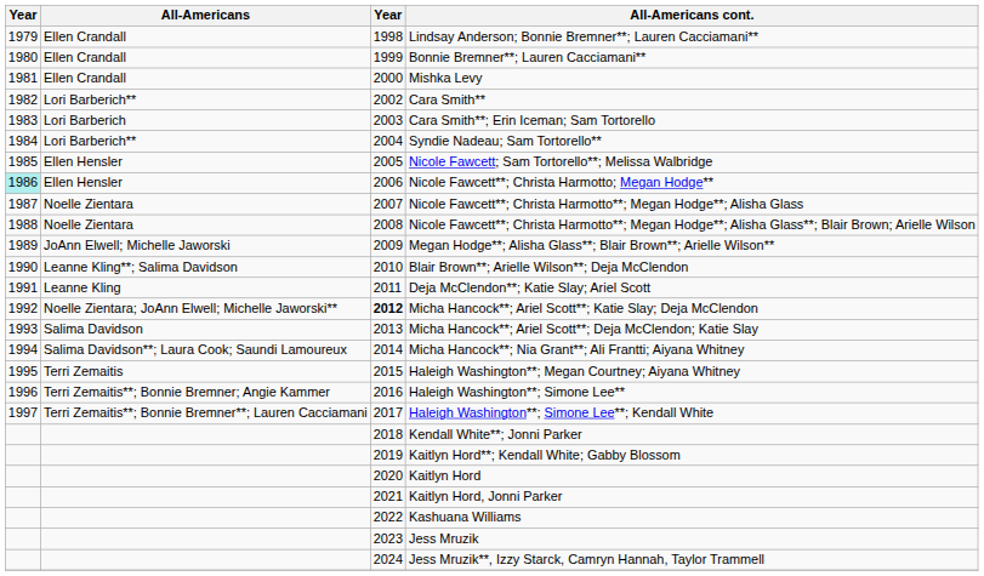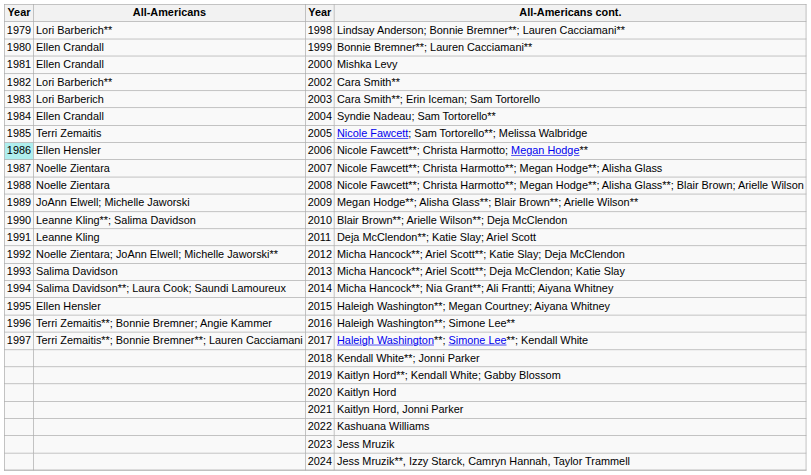 <table class="wikitable">
 <tr>
 <th>Year</th>
 <th>All-Americans</th>
 <th>Year</th>
 <th>All-Americans cont.</th>
 </tr>
 <tr>
 <td>1979</td>
-<td>Ellen Crandall</td>
+<td>Lori Barberich**</td>
 <td>1998</td>
 <td>Lindsay Anderson; Bonnie Bremner**; Lauren Cacciamani**</td>
 </tr>
 <tr>
 <td>1980</td>
 <td>Ellen Crandall</td>
 <td>1999</td>
 <td>Bonnie Bremner**; Lauren Cacciamani**</td>
 </tr>
 <tr>
 <td>1981</td>
 <td>Ellen Crandall</td>
 <td>2000</td>
 <td>Mishka Levy</td>
 </tr>
 <tr>
 <td>1982</td>
 <td>Lori Barberich**</td>
 <td>2002</td>
 <td>Cara Smith**</td>
 </tr>
 <tr>
 <td>1983</td>
 <td>Lori Barberich</td>
 <td>2003</td>
 <td>Cara Smith**; Erin Iceman; Sam Tortorello</td>
 </tr>
 <tr>
 <td>1984</td>
-<td>Lori Barberich**</td>
+<td>Ellen Crandall</td>
 <td>2004</td>
 <td>Syndie Nadeau; Sam Tortorello**</td>
 </tr>
 <tr>
 <td>1985</td>
-<td>Ellen Hensler</td>
+<td>Terri Zemaitis</td>
 <td>2005</td>
 <td><a href='#'>Nicole Fawcett</a>; Sam Tortorello**; Melissa Walbridge</td>
 </tr>
 <tr>
 <td style="background: paleturquoise;">1986</td>
 <td>Ellen Hensler</td>
 <td>2006</td>
 <td>Nicole Fawcett**; Christa Harmotto; <a href='#'>Megan Hodge</a>**</td>
 </tr>
 <tr>
 <td>1987</td>
 <td>Noelle Zientara</td>
 <td>2007</td>
 <td>Nicole Fawcett**; Christa Harmotto**; Megan Hodge**; Alisha Glass</td>
 </tr>
 <tr>
 <td>1988</td>
 <td>Noelle Zientara</td>
 <td>2008</td>
 <td>Nicole Fawcett**; Christa Harmotto**; Megan Hodge**; Alisha Glass**; Blair Brown; Arielle Wilson</td>
 </tr>
 <tr>
 <td>1989</td>
 <td>JoAnn Elwell; Michelle Jaworski</td>
 <td>2009</td>
 <td>Megan Hodge**; Alisha Glass**; Blair Brown**; Arielle Wilson**</td>
 </tr>
 <tr>
 <td>1990</td>
 <td>Leanne Kling**; Salima Davidson</td>
 <td>2010</td>
 <td>Blair Brown**; Arielle Wilson**; Deja McClendon</td>
 </tr>
 <tr>
 <td>1991</td>
 <td>Leanne Kling</td>
 <td>2011</td>
 <td>Deja McClendon**; Katie Slay; Ariel Scott</td>
 </tr>
 <tr>
 <td>1992</td>
 <td>Noelle Zientara; JoAnn Elwell; Michelle Jaworski**</td>
-<td><strong>2012</strong></td>
+<td>2012</td>
 <td>Micha Hancock**; Ariel Scott**; Katie Slay; Deja McClendon</td>
 </tr>
 <tr>
 <td>1993</td>
 <td>Salima Davidson</td>
 <td>2013</td>
 <td>Micha Hancock**; Ariel Scott**; Deja McClendon; Katie Slay</td>
 </tr>
 <tr>
 <td>1994</td>
 <td>Salima Davidson**; Laura Cook; Saundi Lamoureux</td>
 <td>2014</td>
 <td>Micha Hancock**; Nia Grant**; Ali Frantti; Aiyana Whitney</td>
 </tr>
 <tr>
 <td>1995</td>
-<td>Terri Zemaitis</td>
+<td>Ellen Hensler</td>
 <td>2015</td>
 <td>Haleigh Washington**; Megan Courtney; Aiyana Whitney</td>
 </tr>
 <tr>
 <td>1996</td>
 <td>Terri Zemaitis**; Bonnie Bremner; Angie Kammer</td>
 <td>2016</td>
 <td>Haleigh Washington**; Simone Lee**</td>
 </tr>
 <tr>
 <td>1997</td>
 <td>Terri Zemaitis**; Bonnie Bremner**; Lauren Cacciamani</td>
 <td>2017</td>
 <td><a href='#'>Haleigh Washington</a>**; <a href='#'>Simone Lee</a>**; Kendall White</td>
 </tr>
 <tr>
 <td></td>
 <td></td>
 <td>2018</td>
 <td>Kendall White**; Jonni Parker</td>
 </tr>
 <tr>
 <td></td>
 <td></td>
 <td>2019</td>
 <td>Kaitlyn Hord**; Kendall White; Gabby Blossom</td>
 </tr>
 <tr>
 <td></td>
 <td></td>
 <td>2020</td>
 <td>Kaitlyn Hord</td>
 </tr>
 <tr>
 <td></td>
 <td></td>
 <td>2021</td>
 <td>Kaitlyn Hord, Jonni Parker</td>
 </tr>
 <tr>
 <td></td>
 <td></td>
 <td>2022</td>
 <td>Kashuana Williams</td>
 </tr>
 <tr>
 <td></td>
 <td></td>
 <td>2023</td>
 <td>Jess Mruzik</td>
 </tr>
 <tr>
 <td></td>
 <td></td>
 <td>2024</td>
 <td>Jess Mruzik**, Izzy Starck, Camryn Hannah, Taylor Trammell</td>
 </tr>
 <tr>
 </tr>
 </table>
